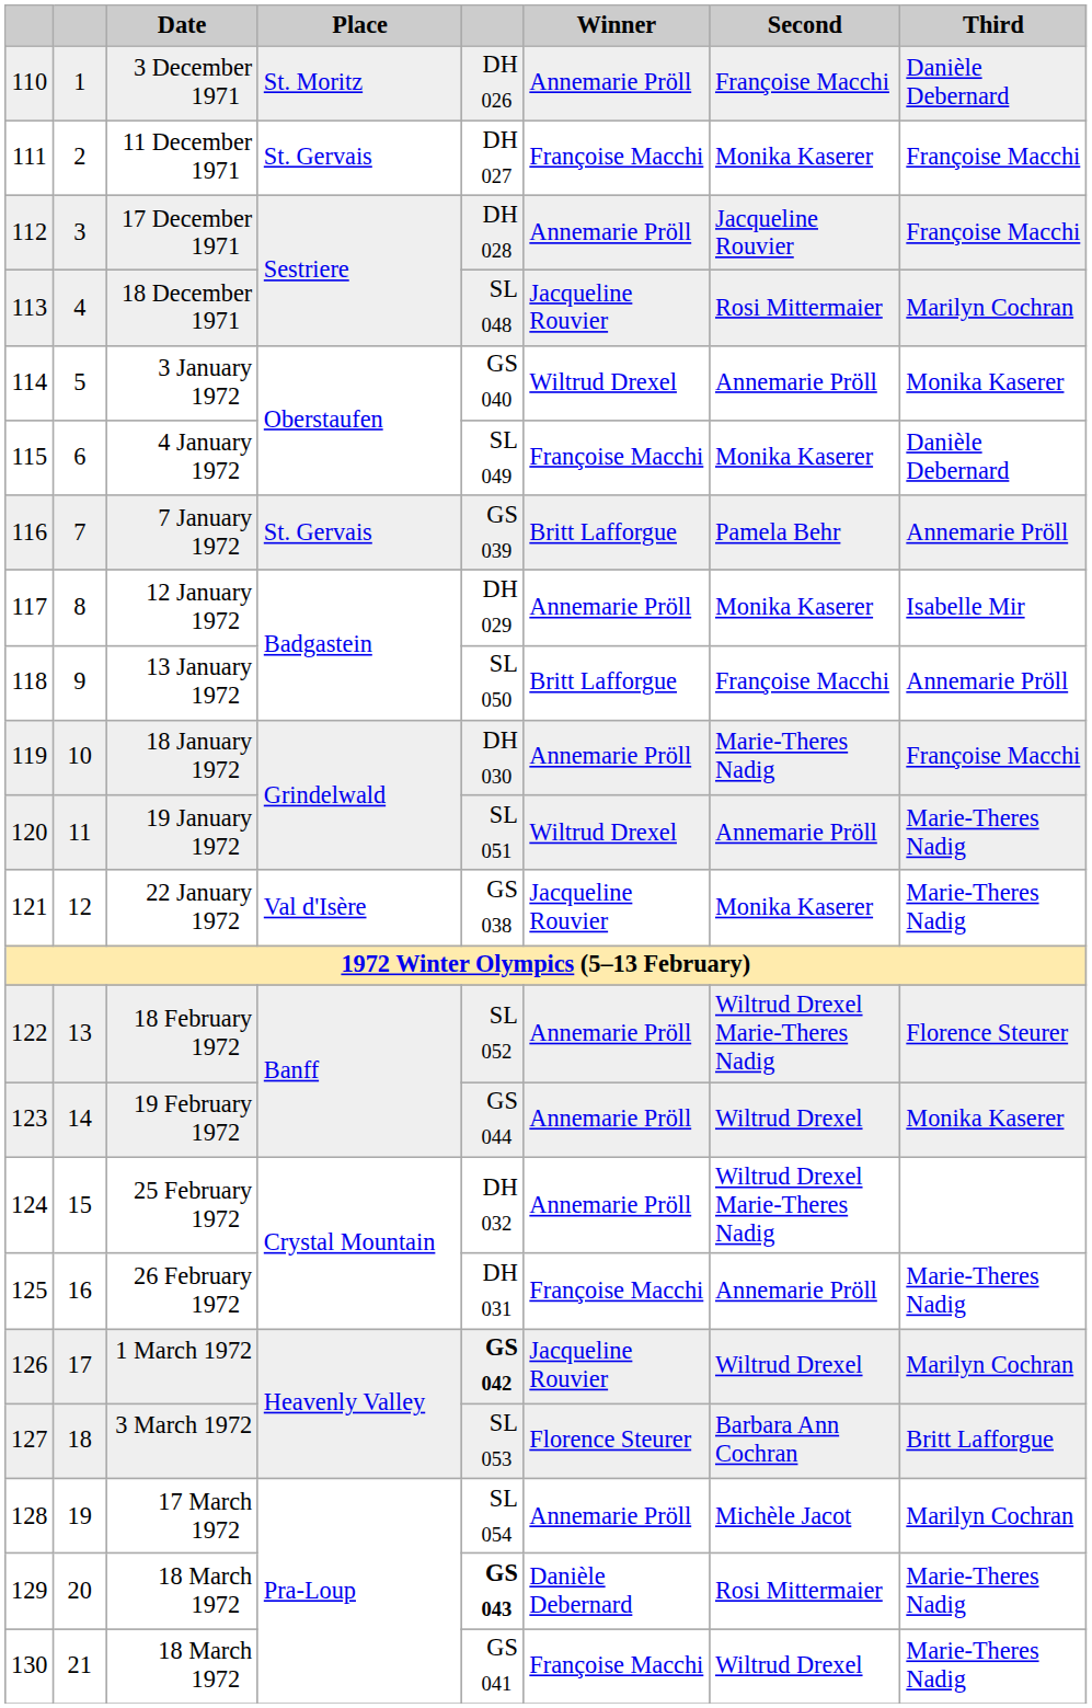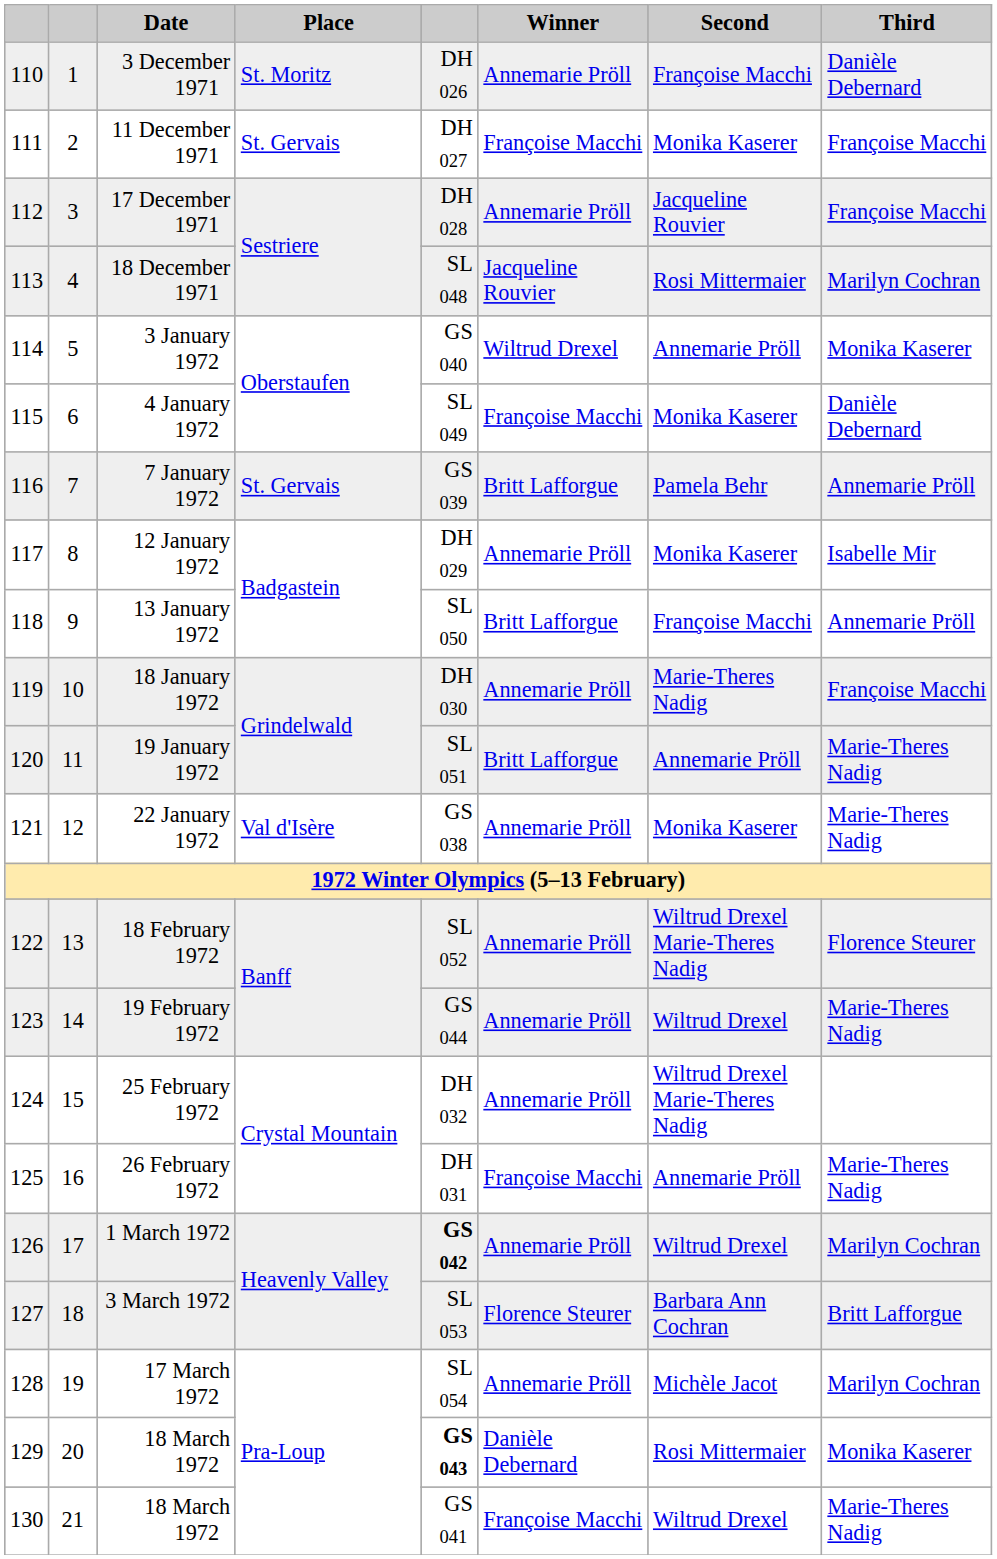 <table class="wikitable plainrowheaders" style="background:#fff; font-size:86%; line-height:16px; border:grey solid 1px; border-collapse:collapse;">
 <tr style="background:#ccc; text-align:center;">
 <td align="center" width="13"></td>
 <td align="center" width="40"></td>
 <td align="center" width="120"><strong>Date</strong></td>
 <td align="center" width="180"><strong>Place</strong></td>
 <td align="center" width="42"></td>
 <td align="center" width="165"><strong>Winner</strong></td>
 <td align="center" width="165"><strong>Second</strong></td>
 <td align="center" width="165"><strong>Third</strong></td>
 </tr>
 <tr bgcolor="#EFEFEF">
 <td align=center>110</td>
 <td align=center>1</td>
 <td align=right>3 December 1971  </td>
 <td> <a href='#'>St. Moritz</a></td>
 <td align=right>DH <sub>026</sub> </td>
 <td> <a href='#'>Annemarie Pröll</a></td>
 <td> <a href='#'>Françoise Macchi</a></td>
 <td> <a href='#'>Danièle Debernard</a></td>
 </tr>
 <tr>
 <td align=center>111</td>
 <td align=center>2</td>
 <td align=right>11 December 1971  </td>
 <td> <a href='#'>St. Gervais</a></td>
 <td align=right>DH <sub>027</sub> </td>
 <td> <a href='#'>Françoise Macchi</a></td>
 <td> <a href='#'>Monika Kaserer</a></td>
 <td> <a href='#'>Françoise Macchi</a></td>
 </tr>
 <tr bgcolor="#EFEFEF">
 <td align=center>112</td>
 <td align=center>3</td>
 <td align=right>17 December 1971  </td>
 <td rowspan=2> <a href='#'>Sestriere</a></td>
 <td align=right>DH <sub>028</sub> </td>
 <td> <a href='#'>Annemarie Pröll</a></td>
 <td> <a href='#'>Jacqueline Rouvier</a></td>
 <td> <a href='#'>Françoise Macchi</a></td>
 </tr>
 <tr bgcolor="#EFEFEF">
 <td align=center>113</td>
 <td align=center>4</td>
 <td align=right>18 December 1971  </td>
 <td align=right>SL <sub>048</sub> </td>
 <td> <a href='#'>Jacqueline Rouvier</a></td>
 <td> <a href='#'>Rosi Mittermaier</a></td>
 <td> <a href='#'>Marilyn Cochran</a></td>
 </tr>
 <tr>
 <td align=center>114</td>
 <td align=center>5</td>
 <td align=right>3 January 1972  </td>
 <td rowspan=2> <a href='#'>Oberstaufen</a></td>
 <td align=right>GS <sub>040</sub> </td>
 <td> <a href='#'>Wiltrud Drexel</a></td>
 <td> <a href='#'>Annemarie Pröll</a></td>
 <td> <a href='#'>Monika Kaserer</a></td>
 </tr>
 <tr>
 <td align=center>115</td>
 <td align=center>6</td>
 <td align=right>4 January 1972  </td>
 <td align=right>SL <sub>049</sub> </td>
 <td> <a href='#'>Françoise Macchi</a></td>
 <td> <a href='#'>Monika Kaserer</a></td>
 <td> <a href='#'>Danièle Debernard</a></td>
 </tr>
 <tr bgcolor="#EFEFEF">
 <td align=center>116</td>
 <td align=center>7</td>
 <td align=right>7 January 1972  </td>
 <td> <a href='#'>St. Gervais</a></td>
 <td align=right>GS <sub>039</sub> </td>
 <td> <a href='#'>Britt Lafforgue</a></td>
 <td> <a href='#'>Pamela Behr</a></td>
 <td> <a href='#'>Annemarie Pröll</a></td>
 </tr>
 <tr>
 <td align=center>117</td>
 <td align=center>8</td>
 <td align=right>12 January 1972  </td>
 <td rowspan=2> <a href='#'>Badgastein</a></td>
 <td align=right>DH <sub>029</sub> </td>
 <td> <a href='#'>Annemarie Pröll</a></td>
 <td> <a href='#'>Monika Kaserer</a></td>
 <td> <a href='#'>Isabelle Mir</a></td>
 </tr>
 <tr>
 <td align=center>118</td>
 <td align=center>9</td>
 <td align=right>13 January 1972  </td>
 <td align=right>SL <sub>050</sub> </td>
 <td> <a href='#'>Britt Lafforgue</a></td>
 <td> <a href='#'>Françoise Macchi</a></td>
 <td> <a href='#'>Annemarie Pröll</a></td>
 </tr>
 <tr bgcolor=#EFEFEF>
 <td align=center>119</td>
 <td align=center>10</td>
 <td align=right>18 January 1972  </td>
 <td rowspan=2> <a href='#'>Grindelwald</a></td>
 <td align=right>DH <sub>030</sub> </td>
 <td> <a href='#'>Annemarie Pröll</a></td>
 <td> <a href='#'>Marie-Theres Nadig</a></td>
 <td> <a href='#'>Françoise Macchi</a></td>
 </tr>
 <tr bgcolor="#EFEFEF">
 <td align=center>120</td>
 <td align=center>11</td>
 <td align=right>19 January 1972  </td>
 <td align=right>SL <sub>051</sub> </td>
-<td> <a href='#'>Wiltrud Drexel</a></td>
+<td> <a href='#'>Britt Lafforgue</a></td>
 <td> <a href='#'>Annemarie Pröll</a></td>
 <td> <a href='#'>Marie-Theres Nadig</a></td>
 </tr>
 <tr>
 <td align=center>121</td>
 <td align=center>12</td>
 <td align=right>22 January 1972  </td>
 <td> <a href='#'>Val d'Isère</a></td>
 <td align=right>GS <sub>038</sub> </td>
-<td> <a href='#'>Jacqueline Rouvier</a></td>
+<td> <a href='#'>Annemarie Pröll</a></td>
 <td> <a href='#'>Monika Kaserer</a></td>
 <td> <a href='#'>Marie-Theres Nadig</a></td>
 </tr>
 <tr style="background:#FFEBAD">
 <td colspan="8" style="text-align:center;"><strong><a href='#'>1972 Winter Olympics</a> (5–13 February)</strong></td>
 </tr>
 <tr bgcolor="#EFEFEF">
 <td align=center>122</td>
 <td align=center>13</td>
 <td align=right>18 February 1972  </td>
 <td rowspan=2> <a href='#'>Banff</a></td>
 <td align=right>SL <sub>052</sub> </td>
 <td> <a href='#'>Annemarie Pröll</a></td>
 <td> <a href='#'>Wiltrud Drexel</a> <br>  <a href='#'>Marie-Theres Nadig</a></td>
 <td> <a href='#'>Florence Steurer</a></td>
 </tr>
 <tr bgcolor="#EFEFEF">
 <td align=center>123</td>
 <td align=center>14</td>
 <td align=right>19 February 1972  </td>
 <td align=right>GS <sub>044</sub> </td>
 <td> <a href='#'>Annemarie Pröll</a></td>
 <td> <a href='#'>Wiltrud Drexel</a></td>
-<td> <a href='#'>Monika Kaserer</a></td>
+<td> <a href='#'>Marie-Theres Nadig</a></td>
 </tr>
 <tr>
 <td align=center>124</td>
 <td align=center>15</td>
 <td align=right>25 February 1972  </td>
 <td rowspan=2> <a href='#'>Crystal Mountain</a></td>
 <td align=right>DH <sub>032</sub> </td>
 <td> <a href='#'>Annemarie Pröll</a></td>
 <td> <a href='#'>Wiltrud Drexel</a> <br>  <a href='#'>Marie-Theres Nadig</a></td>
 <td></td>
 </tr>
 <tr>
 <td align=center>125</td>
 <td align=center>16</td>
 <td align=right>26 February 1972  </td>
 <td align=right>DH <sub>031</sub> </td>
 <td> <a href='#'>Françoise Macchi</a></td>
 <td> <a href='#'>Annemarie Pröll</a></td>
 <td> <a href='#'>Marie-Theres Nadig</a></td>
 </tr>
 <tr bgcolor="#EFEFEF">
 <td align=center>126</td>
 <td align=center>17</td>
 <td align=right>1 March 1972  </td>
 <td rowspan=2> <a href='#'>Heavenly Valley</a></td>
 <td align=right><strong>GS <sub>042</sub> </strong></td>
-<td> <a href='#'>Jacqueline Rouvier</a></td>
+<td> <a href='#'>Annemarie Pröll</a></td>
 <td> <a href='#'>Wiltrud Drexel</a></td>
 <td> <a href='#'>Marilyn Cochran</a></td>
 </tr>
 <tr bgcolor="#EFEFEF">
 <td align=center>127</td>
 <td align=center>18</td>
 <td align=right>3 March 1972  </td>
 <td align=right>SL <sub>053</sub> </td>
 <td> <a href='#'>Florence Steurer</a></td>
 <td> <a href='#'>Barbara Ann Cochran</a></td>
 <td> <a href='#'>Britt Lafforgue</a></td>
 </tr>
 <tr>
 <td align=center>128</td>
 <td align=center>19</td>
 <td align=right>17 March 1972  </td>
 <td rowspan=3> <a href='#'>Pra-Loup</a></td>
 <td align=right>SL <sub>054</sub> </td>
 <td> <a href='#'>Annemarie Pröll</a></td>
 <td> <a href='#'>Michèle Jacot</a></td>
 <td> <a href='#'>Marilyn Cochran</a></td>
 </tr>
 <tr>
 <td align=center>129</td>
 <td align=center>20</td>
 <td align=right>18 March 1972  </td>
 <td align=right><strong>GS <sub>043</sub> </strong></td>
 <td> <a href='#'>Danièle Debernard</a></td>
 <td> <a href='#'>Rosi Mittermaier</a></td>
-<td> <a href='#'>Marie-Theres Nadig</a></td>
+<td> <a href='#'>Monika Kaserer</a></td>
 </tr>
 <tr>
 <td align=center>130</td>
 <td align=center>21</td>
 <td align=right>18 March 1972  </td>
 <td align=right>GS <sub>041</sub> </td>
 <td> <a href='#'>Françoise Macchi</a></td>
 <td> <a href='#'>Wiltrud Drexel</a></td>
 <td> <a href='#'>Marie-Theres Nadig</a></td>
 </tr>
 </table>
